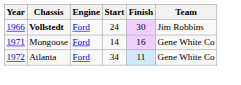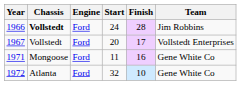 <table class="wikitable" style="font-size: 90%;">
 <tr>
 <th>Year</th>
 <th>Chassis</th>
 <th>Engine</th>
 <th>Start</th>
 <th>Finish</th>
 <th>Team</th>
 </tr>
 <tr>
 <td><a href='#'>1966</a></td>
 <td><strong>Vollstedt</strong></td>
 <td><a href='#'>Ford</a></td>
 <td align=center>24</td>
-<td align=center style="background:#EFCFFF;">30</td>
+<td align=center style="background:#EFCFFF;">28</td>
 <td>Jim Robbins</td>
+</tr>
+<tr>
+<td><a href='#'>1967</a></td>
+<td>Vollstedt</td>
+<td><a href='#'>Ford</a></td>
+<td align=center>20</td>
+<td align=center style="background:#EFCFFF;">17</td>
+<td nowrap>Vollstedt Enterprises</td>
 </tr>
 <tr>
 <td><a href='#'>1971</a></td>
 <td>Mongoose</td>
 <td><a href='#'>Ford</a></td>
-<td align=center>14</td>
+<td align=center>11</td>
 <td align=center style="background:#EFCFFF;">16</td>
 <td>Gene White Co</td>
 </tr>
 <tr>
 <td><a href='#'>1972</a></td>
 <td>Atlanta</td>
 <td><a href='#'>Ford</a></td>
-<td align=center>34</td>
-<td align=center style="background:#CFEAFF;">11</td>
+<td align=center>32</td>
+<td align=center style="background:#CFEAFF;">10</td>
 <td>Gene White Co</td>
 </tr>
 </table>
